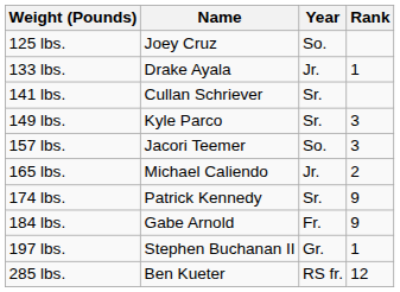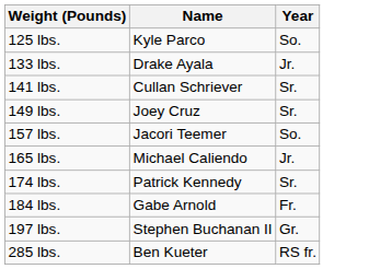 <table class="wikitable">
 <tr>
 <th><strong>Weight (Pounds)</strong></th>
 <th><strong>Name</strong></th>
 <th><strong>Year</strong></th>
-<th><strong>Rank</strong></th>
 </tr>
 <tr>
 <td>125 lbs.</td>
-<td>Joey Cruz</td>
+<td>Kyle Parco</td>
 <td>So.</td>
-<td></td>
 </tr>
 <tr>
 <td>133 lbs.</td>
 <td>Drake Ayala</td>
 <td>Jr.</td>
-<td>1</td>
 </tr>
 <tr>
 <td>141 lbs.</td>
 <td>Cullan Schriever</td>
 <td>Sr.</td>
-<td></td>
 </tr>
 <tr>
 <td>149 lbs.</td>
-<td>Kyle Parco</td>
+<td>Joey Cruz</td>
 <td>Sr.</td>
-<td>3</td>
 </tr>
 <tr>
 <td>157 lbs.</td>
 <td>Jacori Teemer</td>
 <td>So.</td>
-<td>3</td>
 </tr>
 <tr>
 <td>165 lbs.</td>
 <td>Michael Caliendo</td>
 <td>Jr.</td>
-<td>2</td>
 </tr>
 <tr>
 <td>174 lbs.</td>
 <td>Patrick Kennedy</td>
 <td>Sr.</td>
-<td>9</td>
 </tr>
 <tr>
 <td>184 lbs.</td>
 <td>Gabe Arnold</td>
 <td>Fr.</td>
-<td>9</td>
 </tr>
 <tr>
 <td>197 lbs.</td>
 <td>Stephen Buchanan II</td>
 <td>Gr.</td>
-<td>1</td>
 </tr>
 <tr>
 <td>285 lbs.</td>
 <td>Ben Kueter</td>
 <td>RS fr.</td>
-<td>12</td>
 </tr>
 </table>
